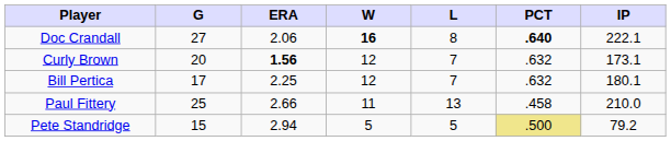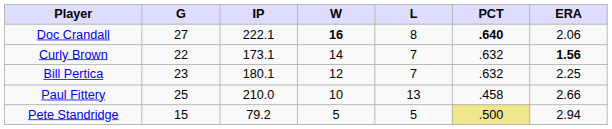 <table class="wikitable sortable">
 <tr>
 <th style="background:#ddf; width:16%;">Player</th>
 <th style="background:#ddf; width:9%;">G</th>
-<th style="background:#ddf; width:9%;">ERA</th>
+<th style="background:#ddf; width:9%;">IP</th>
 <th style="background:#ddf; width:9%;">W</th>
 <th style="background:#ddf; width:9%;">L</th>
 <th style="background:#ddf; width:9%;">PCT</th>
-<th style="background:#ddf; width:9%;">IP</th>
+<th style="background:#ddf; width:9%;">ERA</th>
 </tr>
 <tr style="text-align:center;">
 <td><a href='#'>Doc Crandall</a></td>
 <td>27</td>
-<td>2.06</td>
+<td>222.1</td>
 <td><strong>16</strong></td>
 <td>8</td>
 <td><strong>.640</strong></td>
-<td>222.1</td>
+<td>2.06</td>
 </tr>
 <tr style="text-align:center;">
 <td><a href='#'>Curly Brown</a></td>
-<td>20</td>
+<td>22</td>
+<td>173.1</td>
+<td>14</td>
+<td>7</td>
+<td>.632</td>
 <td><strong>1.56</strong></td>
+</tr>
+<tr style="text-align:center;">
+<td><a href='#'>Bill Pertica</a></td>
+<td>23</td>
+<td>180.1</td>
 <td>12</td>
 <td>7</td>
 <td>.632</td>
-<td>173.1</td>
-</tr>
-<tr style="text-align:center;">
-<td><a href='#'>Bill Pertica</a></td>
-<td>17</td>
 <td>2.25</td>
-<td>12</td>
-<td>7</td>
-<td>.632</td>
-<td>180.1</td>
 </tr>
 <tr style="text-align:center;">
 <td><a href='#'>Paul Fittery</a></td>
 <td>25</td>
-<td>2.66</td>
-<td>11</td>
+<td>210.0</td>
+<td>10</td>
 <td>13</td>
 <td>.458</td>
-<td>210.0</td>
+<td>2.66</td>
 </tr>
 <tr style="text-align:center;">
 <td><a href='#'>Pete Standridge</a></td>
 <td>15</td>
-<td>2.94</td>
+<td>79.2</td>
 <td>5</td>
 <td>5</td>
 <td style="background: khaki;">.500</td>
-<td>79.2</td>
+<td>2.94</td>
 </tr>
 </table>
